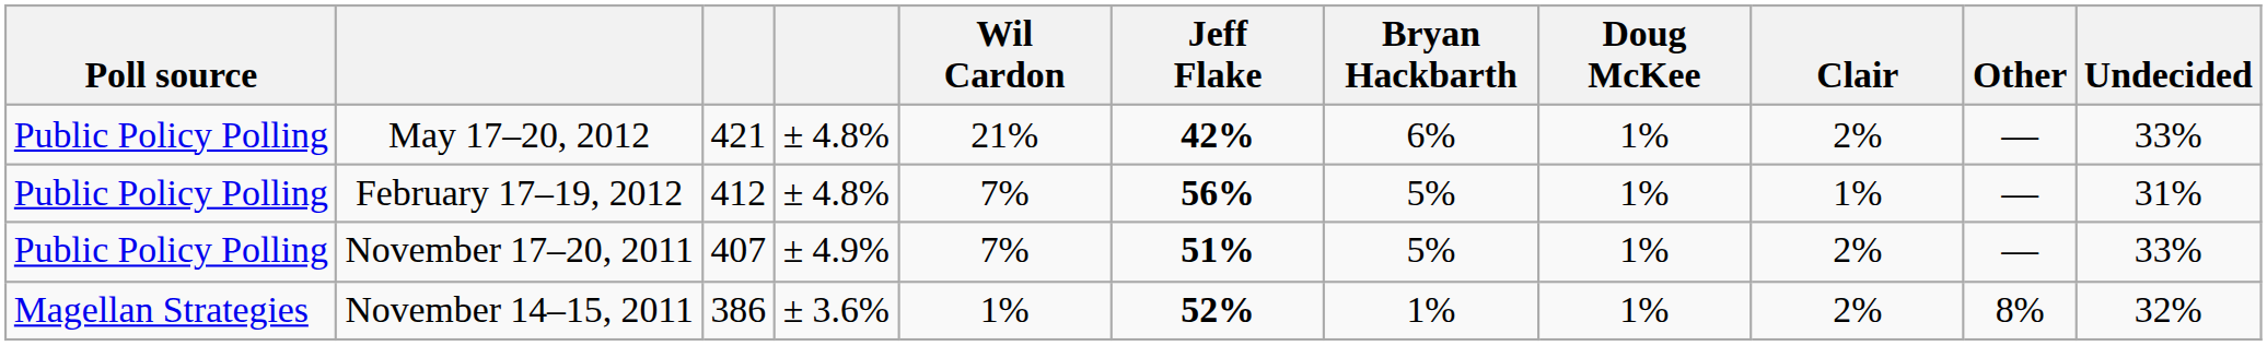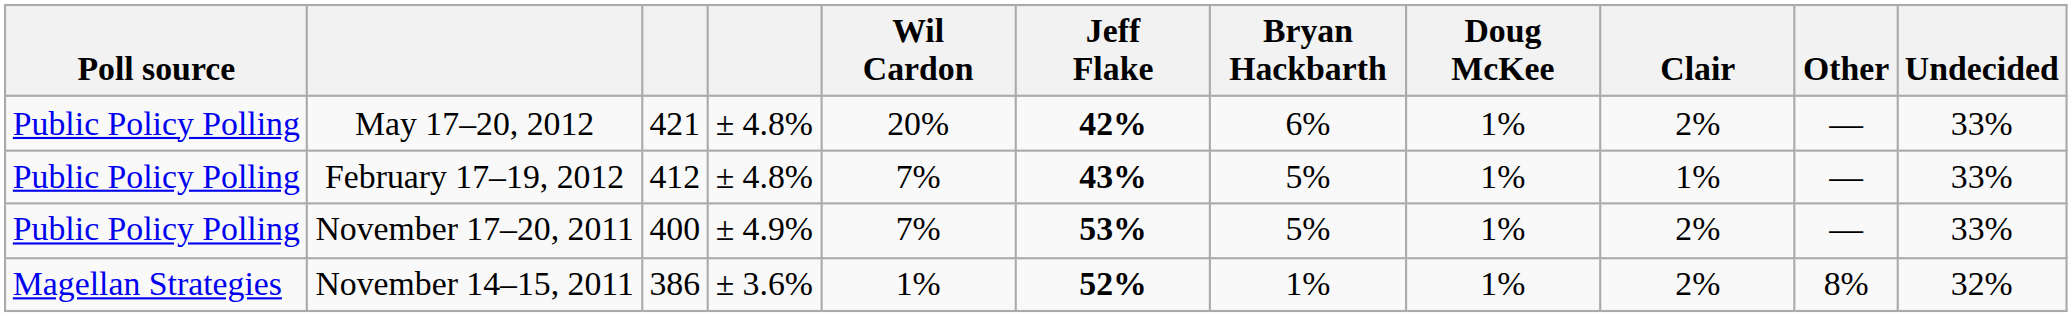 <table class="wikitable" style="text-align:center">
 <tr valign= bottom>
 <th>Poll source</th>
 <th></th>
 <th></th>
 <th></th>
 <th style="width:85px;">Wil<br>Cardon</th>
 <th style="width:85px;">Jeff<br>Flake</th>
 <th style="width:85px;">Bryan<br>Hackbarth</th>
 <th style="width:85px;">Doug<br>McKee</th>
 <th style="width:85px;">Clair<br></th>
 <th>Other</th>
 <th>Undecided</th>
 </tr>
 <tr>
 <td align=left><a href='#'>Public Policy Polling</a></td>
 <td>May 17–20, 2012</td>
 <td>421</td>
 <td>± 4.8%</td>
-<td>21%</td>
+<td>20%</td>
 <td><strong>42%</strong></td>
 <td>6%</td>
 <td>1%</td>
 <td>2%</td>
 <td>—</td>
 <td>33%</td>
 </tr>
 <tr>
 <td align=left><a href='#'>Public Policy Polling</a></td>
 <td>February 17–19, 2012</td>
 <td>412</td>
 <td>± 4.8%</td>
 <td>7%</td>
-<td><strong>56%</strong></td>
+<td><strong>43%</strong></td>
 <td>5%</td>
 <td>1%</td>
 <td>1%</td>
 <td>—</td>
-<td>31%</td>
+<td>33%</td>
 </tr>
 <tr>
 <td align=left><a href='#'>Public Policy Polling</a></td>
 <td>November 17–20, 2011</td>
-<td>407</td>
+<td>400</td>
 <td>± 4.9%</td>
 <td>7%</td>
-<td><strong>51%</strong></td>
+<td><strong>53%</strong></td>
 <td>5%</td>
 <td>1%</td>
 <td>2%</td>
 <td>—</td>
 <td>33%</td>
 </tr>
 <tr>
 <td align=left><a href='#'>Magellan Strategies</a></td>
 <td>November 14–15, 2011</td>
 <td>386</td>
 <td>± 3.6%</td>
 <td>1%</td>
 <td><strong>52%</strong></td>
 <td>1%</td>
 <td>1%</td>
 <td>2%</td>
 <td>8%</td>
 <td>32%</td>
 </tr>
 </table>
